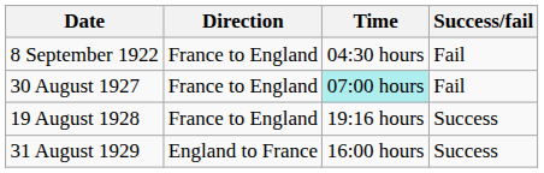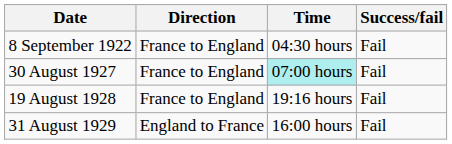 <table class="wikitable">
 <tr>
 <th>Date</th>
 <th>Direction</th>
 <th>Time</th>
 <th>Success/fail</th>
 </tr>
 <tr>
 <td>8 September 1922</td>
 <td>France to England</td>
 <td>04:30 hours</td>
 <td>Fail</td>
 </tr>
 <tr>
 <td>30 August 1927</td>
 <td>France to England</td>
 <td style="background: paleturquoise;">07:00 hours</td>
 <td>Fail</td>
 </tr>
 <tr>
 <td>19 August 1928</td>
 <td>France to England</td>
 <td>19:16 hours</td>
-<td>Success</td>
+<td>Fail</td>
 </tr>
 <tr>
 <td>31 August 1929</td>
 <td>England to France</td>
 <td>16:00 hours</td>
-<td>Success</td>
+<td>Fail</td>
 </tr>
 </table>
